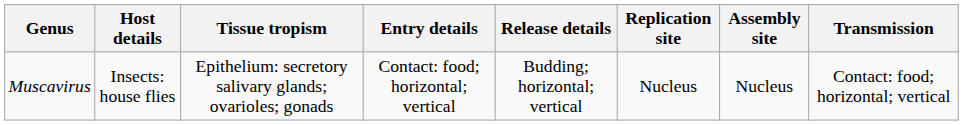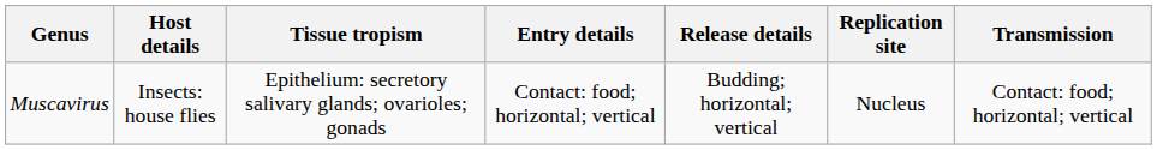 <table class="wikitable sortable" style="text-align:center">
 <tr>
 <th>Genus</th>
 <th>Host details</th>
 <th>Tissue tropism</th>
 <th>Entry details</th>
 <th>Release details</th>
 <th>Replication site</th>
-<th>Assembly site</th>
 <th>Transmission</th>
 </tr>
 <tr>
 <td><em>Muscavirus</em></td>
 <td>Insects: house flies</td>
 <td>Epithelium: secretory salivary glands; ovarioles; gonads</td>
 <td>Contact: food; horizontal; vertical</td>
 <td>Budding; horizontal; vertical</td>
 <td>Nucleus</td>
-<td>Nucleus</td>
 <td>Contact: food; horizontal; vertical</td>
 </tr>
 </table>
